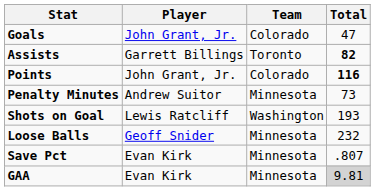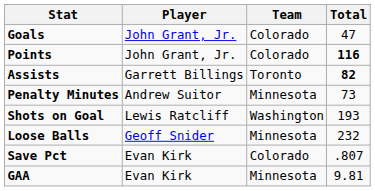 <table class="wikitable">
 <tr>
 <th>Stat</th>
 <th>Player</th>
 <th>Team</th>
 <th>Total</th>
 </tr>
 <tr>
 <td><strong>Goals</strong></td>
 <td><a href='#'>John Grant, Jr.</a></td>
 <td>Colorado</td>
 <td align="center">47</td>
 </tr>
 <tr>
+<td><strong>Points</strong></td>
+<td>John Grant, Jr.</td>
+<td>Colorado</td>
+<td align="center"><strong>116</strong></td>
+</tr>
+<tr>
 <td><strong>Assists</strong></td>
 <td>Garrett Billings</td>
 <td>Toronto</td>
 <td align="center"><strong>82</strong></td>
-</tr>
-<tr>
-<td><strong>Points</strong></td>
-<td>John Grant, Jr.</td>
-<td>Colorado</td>
-<td align="center"><strong>116</strong></td>
 </tr>
 <tr>
 <td><strong>Penalty Minutes</strong></td>
 <td>Andrew Suitor</td>
 <td>Minnesota</td>
 <td align="center">73</td>
 </tr>
 <tr>
 <td><strong>Shots on Goal</strong></td>
 <td>Lewis Ratcliff</td>
 <td>Washington</td>
 <td align="center">193</td>
 </tr>
 <tr>
 <td><strong>Loose Balls</strong></td>
 <td><a href='#'>Geoff Snider</a></td>
 <td>Minnesota</td>
 <td align="center">232</td>
 </tr>
 <tr>
 <td><strong>Save Pct</strong></td>
 <td>Evan Kirk</td>
-<td>Minnesota</td>
+<td>Colorado</td>
 <td align="center">.807</td>
 </tr>
 <tr>
 <td><strong>GAA</strong></td>
 <td>Evan Kirk</td>
 <td>Minnesota</td>
-<td align="center" style="background: lightgrey;">9.81</td>
+<td align="center">9.81</td>
 </tr>
 </table>
